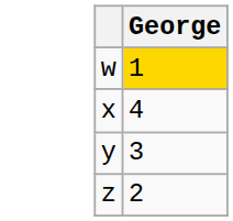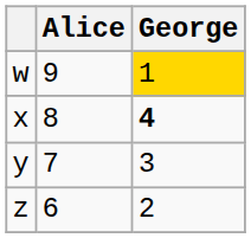 <table class="wikitable" style="float:right">
 <tr>
 <th></th>
+<th>Alice</th>
 <th>George</th>
 </tr>
 <tr>
 <td>w</td>
+<td>9</td>
 <td style="background: gold;">1</td>
 </tr>
 <tr>
 <td>x</td>
-<td>4</td>
+<td>8</td>
+<td><strong>4</strong></td>
 </tr>
 <tr>
 <td>y</td>
+<td>7</td>
 <td>3</td>
 </tr>
 <tr>
 <td>z</td>
+<td>6</td>
 <td>2</td>
 </tr>
 </table>
